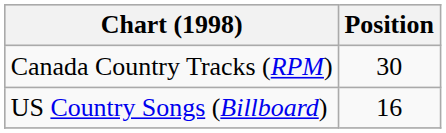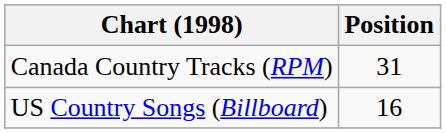 <table class="wikitable sortable">
 <tr>
 <th scope="col">Chart (1998)</th>
 <th scope="col">Position</th>
 </tr>
 <tr>
 <td>Canada Country Tracks (<em><a href='#'>RPM</a></em>)</td>
-<td align="center">30</td>
+<td align="center">31</td>
 </tr>
 <tr>
 <td>US <a href='#'>Country Songs</a> (<em><a href='#'>Billboard</a></em>)</td>
 <td align="center">16</td>
 </tr>
 </table>
